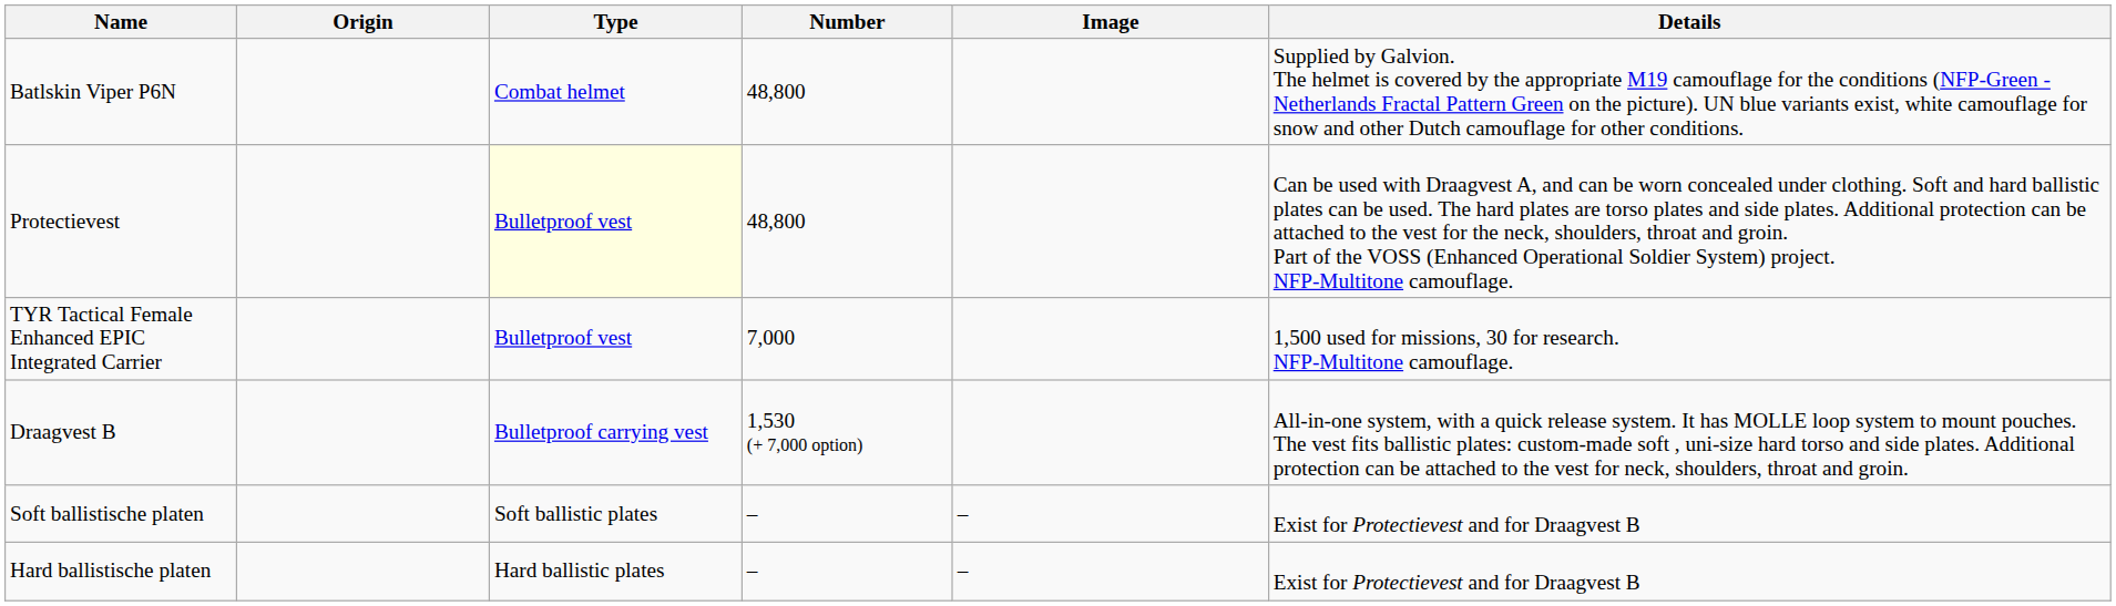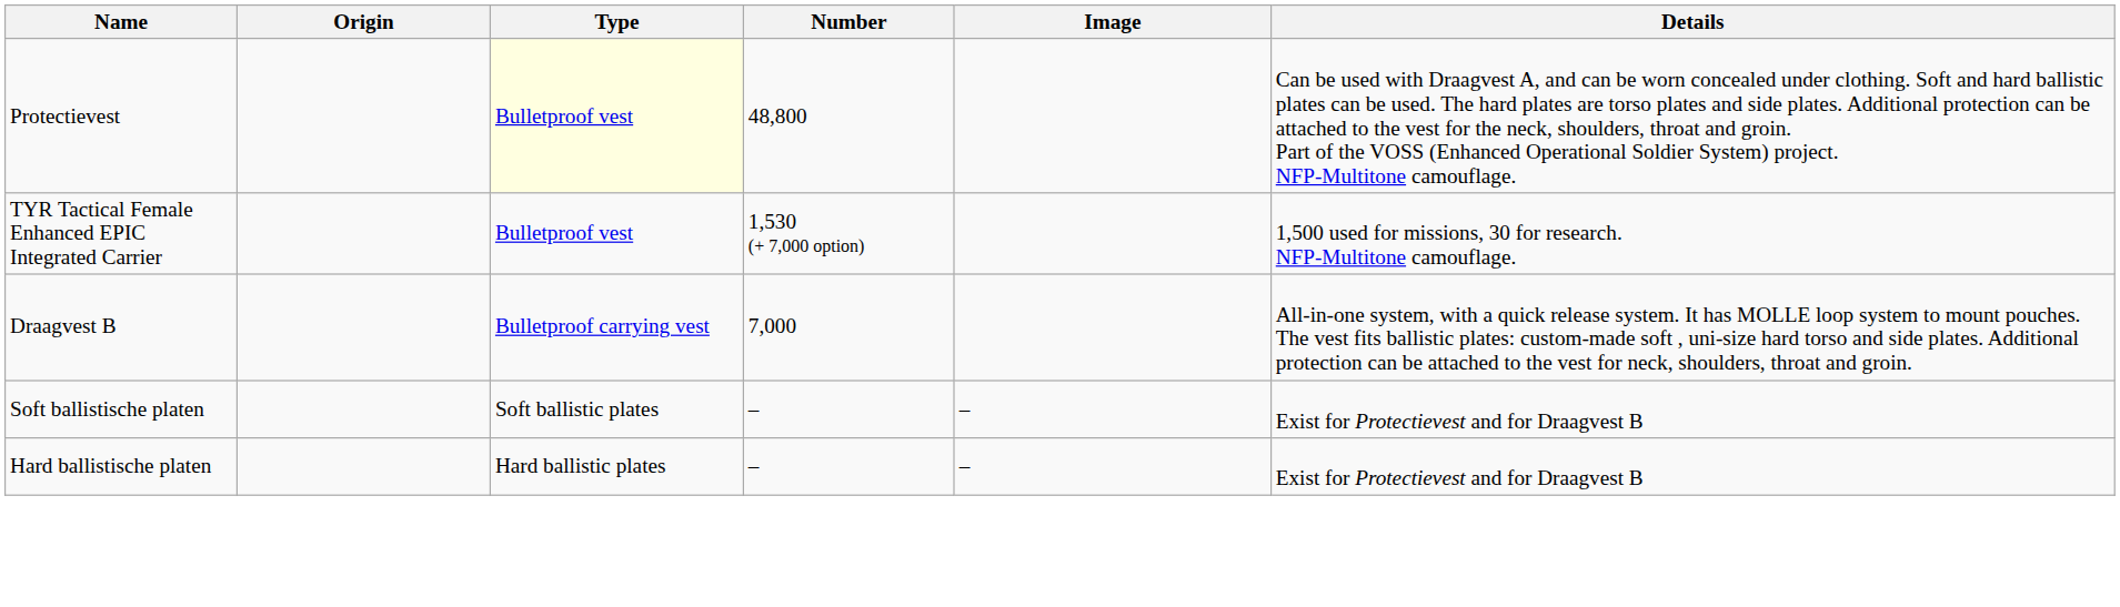 <table class="wikitable" style="margin:auto; width:100%;">
 <tr>
 <th style="text-align: center; width:11%;">Name</th>
 <th style="text-align: center; width:12%;">Origin</th>
 <th style="text-align: center; width:12%;">Type</th>
 <th style="text-align: center; width:10%;">Number</th>
 <th style="text-align: center; width:15%;">Image</th>
 <th style="text-align: center; width:40%;">Details</th>
-</tr>
-<tr>
-<td>Batlskin Viper P6N</td>
-<td><small></small></td>
-<td><a href='#'>Combat helmet</a></td>
-<td>48,800</td>
-<td></td>
-<td>Supplied by Galvion.<br>The helmet is covered by the appropriate <a href='#'>M19</a> camouflage for the conditions (<a href='#'>NFP-Green - Netherlands Fractal Pattern Green</a> on the picture). UN blue variants exist, white camouflage for snow and other Dutch camouflage for other conditions.</td>
 </tr>
 <tr>
 <td>Protectievest</td>
 <td><small></small></td>
 <td style="background: lightyellow;"><a href='#'>Bulletproof vest</a></td>
 <td>48,800</td>
 <td></td>
 <td><br>Can be used with Draagvest A, and can be worn concealed under clothing. Soft and hard ballistic plates can be used. The hard plates are torso plates and side plates. Additional protection can be attached to the vest for the neck, shoulders, throat and groin.<br>Part of the VOSS (Enhanced Operational Soldier System) project.<br><a href='#'>NFP-Multitone</a> camouflage.</td>
 </tr>
 <tr>
 <td>TYR Tactical Female Enhanced EPIC Integrated Carrier</td>
 <td><small></small></td>
 <td><a href='#'>Bulletproof vest</a></td>
-<td>7,000</td>
+<td>1,530<br><small>(+ 7,000 option)</small></td>
 <td></td>
 <td><br>1,500 used for missions, 30 for research.<br><a href='#'>NFP-Multitone</a> camouflage.</td>
 </tr>
 <tr>
 <td>Draagvest B</td>
 <td><small></small></td>
 <td><a href='#'>Bulletproof carrying vest</a></td>
-<td>1,530<br><small>(+ 7,000 option)</small></td>
+<td>7,000</td>
 <td><br></td>
 <td><br>All-in-one system, with a quick release system. It has MOLLE loop system to mount pouches.<br>The vest fits ballistic plates: custom-made soft , uni-size hard torso and side plates. Additional protection can be attached to the vest for neck, shoulders, throat and groin.</td>
 </tr>
 <tr>
 <td>Soft ballistische platen</td>
 <td><small></small></td>
 <td>Soft ballistic plates</td>
 <td>–</td>
 <td>–</td>
 <td><br>Exist for <em>Protectievest</em> and for Draagvest B</td>
 </tr>
 <tr>
 <td>Hard ballistische platen</td>
 <td><small></small></td>
 <td>Hard ballistic plates</td>
 <td>–</td>
 <td>–</td>
 <td><br>Exist for <em>Protectievest</em> and for Draagvest B</td>
 </tr>
 </table>
